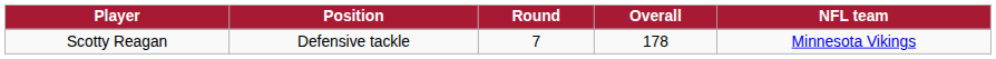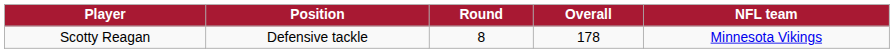 <table class="wikitable" width="65%">
 <tr align="center" style="background:#A81933;color:#FFFFFF;">
 <td><strong>Player</strong></td>
 <td><strong>Position</strong></td>
 <td><strong>Round</strong></td>
 <td><strong>Overall</strong></td>
 <td><strong>NFL team</strong></td>
 </tr>
 <tr align="center" bgcolor="">
 <td>Scotty Reagan</td>
 <td>Defensive tackle</td>
-<td>7</td>
+<td>8</td>
 <td>178</td>
 <td><a href='#'>Minnesota Vikings</a></td>
 </tr>
 </table>
